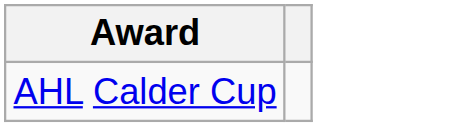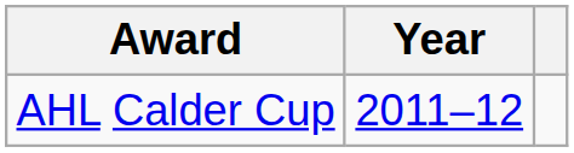 <table class="wikitable">
 <tr>
 <th>Award</th>
+<th>Year</th>
 <th> </th>
 </tr>
 <tr>
 <td><a href='#'>AHL</a> <a href='#'>Calder Cup</a></td>
+<td><a href='#'>2011–12</a></td>
 <td></td>
 </tr>
 </table>
